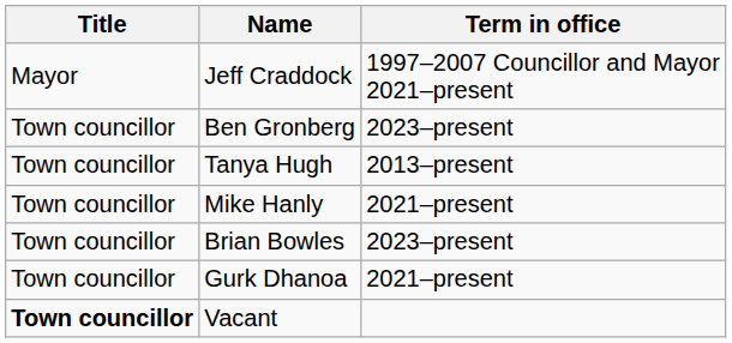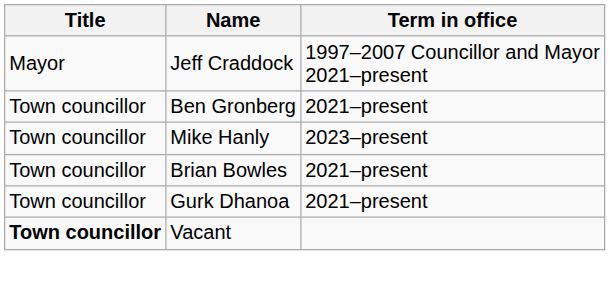 <table class="wikitable">
 <tr>
 <th>Title</th>
 <th>Name</th>
 <th>Term in office</th>
 </tr>
 <tr>
 <td>Mayor</td>
 <td>Jeff Craddock</td>
 <td>1997–2007 Councillor and Mayor<br>2021–present</td>
 </tr>
 <tr>
 <td>Town councillor</td>
 <td>Ben Gronberg</td>
+<td>2021–present</td>
+</tr>
+<tr>
+<td>Town councillor</td>
+<td>Mike Hanly</td>
 <td>2023–present</td>
 </tr>
 <tr>
 <td>Town councillor</td>
-<td>Tanya Hugh</td>
-<td>2013–present</td>
-</tr>
-<tr>
-<td>Town councillor</td>
-<td>Mike Hanly</td>
+<td>Brian Bowles</td>
 <td>2021–present</td>
-</tr>
-<tr>
-<td>Town councillor</td>
-<td>Brian Bowles</td>
-<td>2023–present</td>
 </tr>
 <tr>
 <td>Town councillor</td>
 <td>Gurk Dhanoa</td>
 <td>2021–present</td>
 </tr>
 <tr>
 <td><strong>Town councillor</strong></td>
 <td>Vacant</td>
 <td></td>
 </tr>
 </table>
